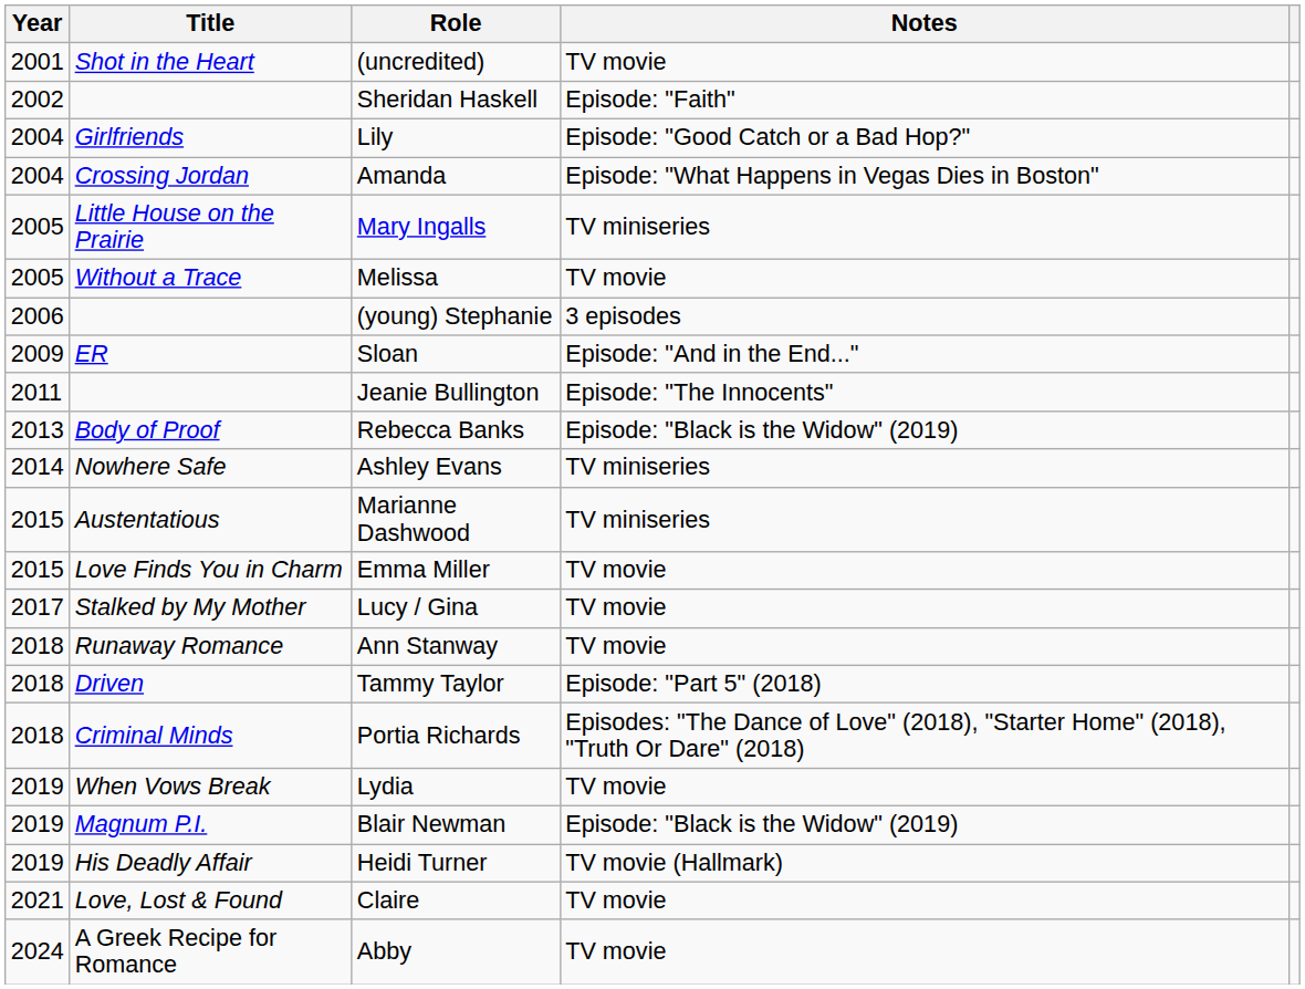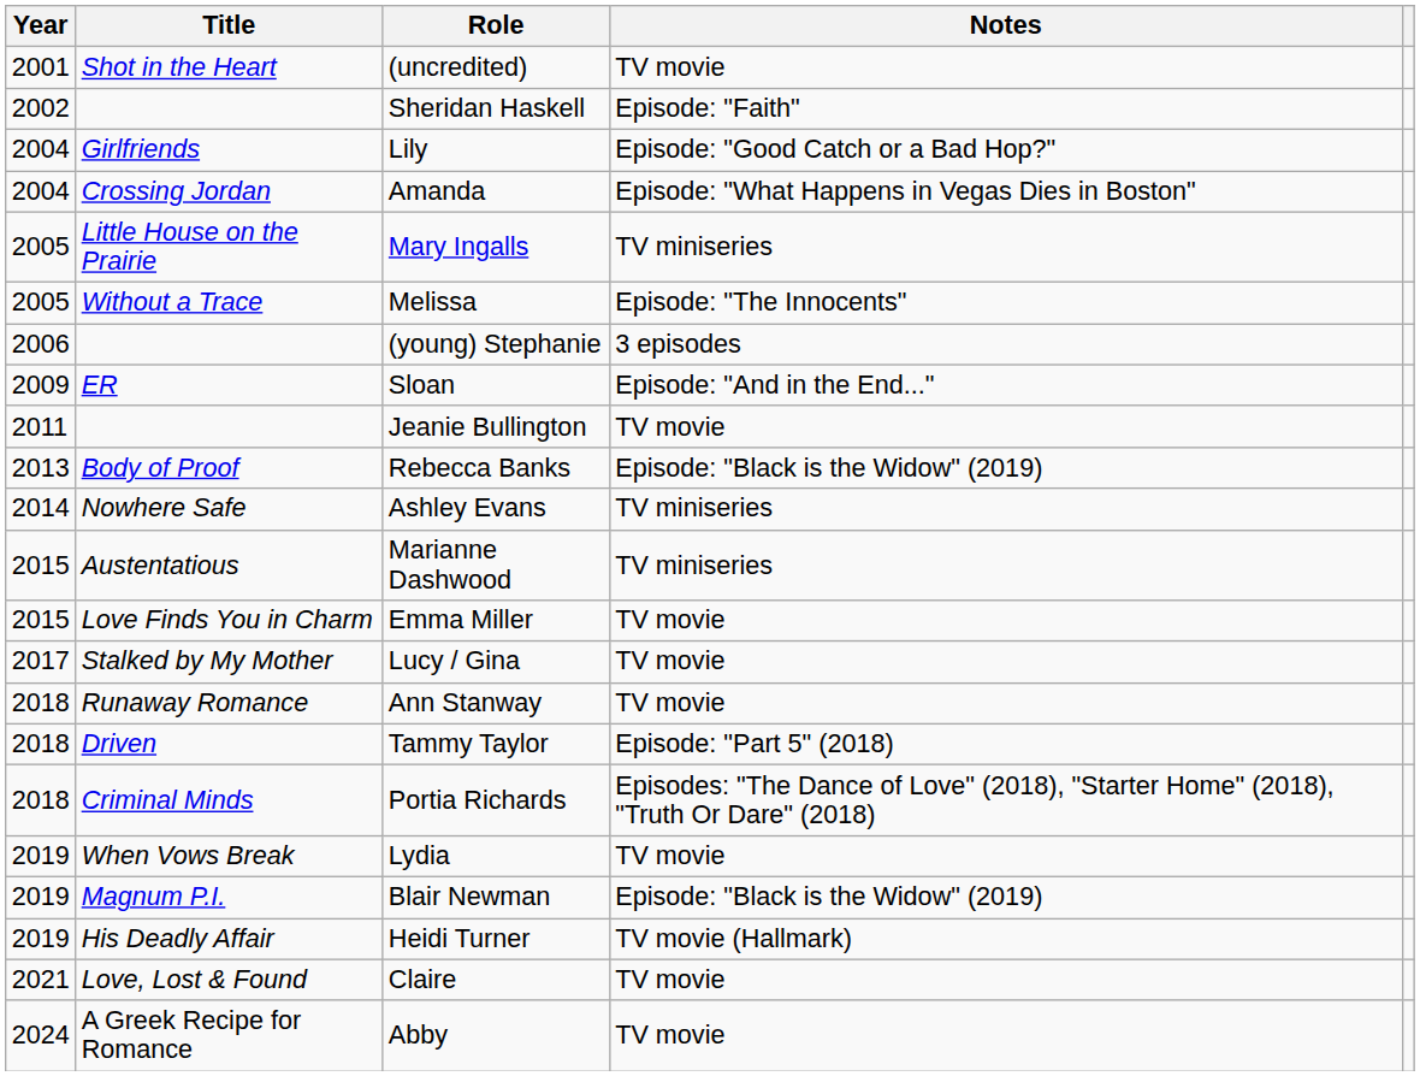 <table class="wikitable sortable">
 <tr>
 <th>Year</th>
 <th>Title</th>
 <th>Role</th>
 <th class="unsortable">Notes</th>
 <th></th>
 </tr>
 <tr>
 <td>2001</td>
 <td><em><a href='#'>Shot in the Heart</a></em></td>
 <td>(uncredited)</td>
 <td>TV movie</td>
 <td></td>
 </tr>
 <tr>
 <td>2002</td>
 <td><em></em></td>
 <td>Sheridan Haskell</td>
 <td>Episode: "Faith"</td>
 <td></td>
 </tr>
 <tr>
 <td>2004</td>
 <td><em><a href='#'>Girlfriends</a></em></td>
 <td>Lily</td>
 <td>Episode: "Good Catch or a Bad Hop?"</td>
 <td></td>
 </tr>
 <tr>
 <td>2004</td>
 <td><em><a href='#'>Crossing Jordan</a></em></td>
 <td>Amanda</td>
 <td>Episode: "What Happens in Vegas Dies in Boston"</td>
 <td></td>
 </tr>
 <tr>
 <td>2005</td>
 <td><em><a href='#'>Little House on the Prairie</a></em></td>
 <td><a href='#'>Mary Ingalls</a></td>
 <td>TV miniseries</td>
 <td></td>
 </tr>
 <tr>
 <td>2005</td>
 <td><em><a href='#'>Without a Trace</a></em></td>
 <td>Melissa</td>
-<td>TV movie</td>
+<td>Episode: "The Innocents"</td>
 <td></td>
 </tr>
 <tr>
 <td>2006</td>
 <td><em></em></td>
 <td>(young) Stephanie</td>
 <td>3 episodes</td>
 <td></td>
 </tr>
 <tr>
 <td>2009</td>
 <td><em><a href='#'>ER</a></em></td>
 <td>Sloan</td>
 <td>Episode: "And in the End..."</td>
 <td></td>
 </tr>
 <tr>
 <td>2011</td>
 <td><em></em></td>
 <td>Jeanie Bullington</td>
-<td>Episode: "The Innocents"</td>
+<td>TV movie</td>
 <td></td>
 </tr>
 <tr>
 <td>2013</td>
 <td><em><a href='#'>Body of Proof</a></em></td>
 <td>Rebecca Banks</td>
 <td>Episode: "Black is the Widow" (2019)</td>
 <td></td>
 </tr>
 <tr>
 <td>2014</td>
 <td><em>Nowhere Safe</em></td>
 <td>Ashley Evans</td>
 <td>TV miniseries</td>
 <td></td>
 </tr>
 <tr>
 <td>2015</td>
 <td><em>Austentatious</em></td>
 <td>Marianne Dashwood</td>
 <td>TV miniseries</td>
 <td></td>
 </tr>
 <tr>
 <td>2015</td>
 <td><em>Love Finds You in Charm</em></td>
 <td>Emma Miller</td>
 <td>TV movie</td>
 <td></td>
 </tr>
 <tr>
 <td>2017</td>
 <td><em>Stalked by My Mother</em></td>
 <td>Lucy / Gina</td>
 <td>TV movie</td>
 <td></td>
 </tr>
 <tr>
 <td>2018</td>
 <td><em>Runaway Romance</em></td>
 <td>Ann Stanway</td>
 <td>TV movie</td>
 <td></td>
 </tr>
 <tr>
 <td>2018</td>
 <td><em><a href='#'>Driven</a></em></td>
 <td>Tammy Taylor</td>
 <td>Episode: "Part 5" (2018)</td>
 <td></td>
 </tr>
 <tr>
 <td>2018</td>
 <td><em><a href='#'>Criminal Minds</a></em></td>
 <td>Portia Richards</td>
 <td>Episodes: "The Dance of Love" (2018), "Starter Home" (2018), "Truth Or Dare" (2018)</td>
 <td></td>
 </tr>
 <tr>
 <td>2019</td>
 <td><em>When Vows Break</em></td>
 <td>Lydia</td>
 <td>TV movie</td>
 <td></td>
 </tr>
 <tr>
 <td>2019</td>
 <td><em><a href='#'>Magnum P.I.</a></em></td>
 <td>Blair Newman</td>
 <td>Episode: "Black is the Widow" (2019)</td>
 <td></td>
 </tr>
 <tr>
 <td>2019</td>
 <td><em>His Deadly Affair</em></td>
 <td>Heidi Turner</td>
 <td>TV movie (Hallmark)</td>
 <td></td>
 </tr>
 <tr>
 <td>2021</td>
 <td><em>Love, Lost & Found</em></td>
 <td>Claire</td>
 <td>TV movie</td>
 <td></td>
 </tr>
 <tr>
 <td>2024</td>
 <td>A Greek Recipe for Romance</td>
 <td>Abby</td>
 <td>TV movie</td>
 <td></td>
 </tr>
 </table>
